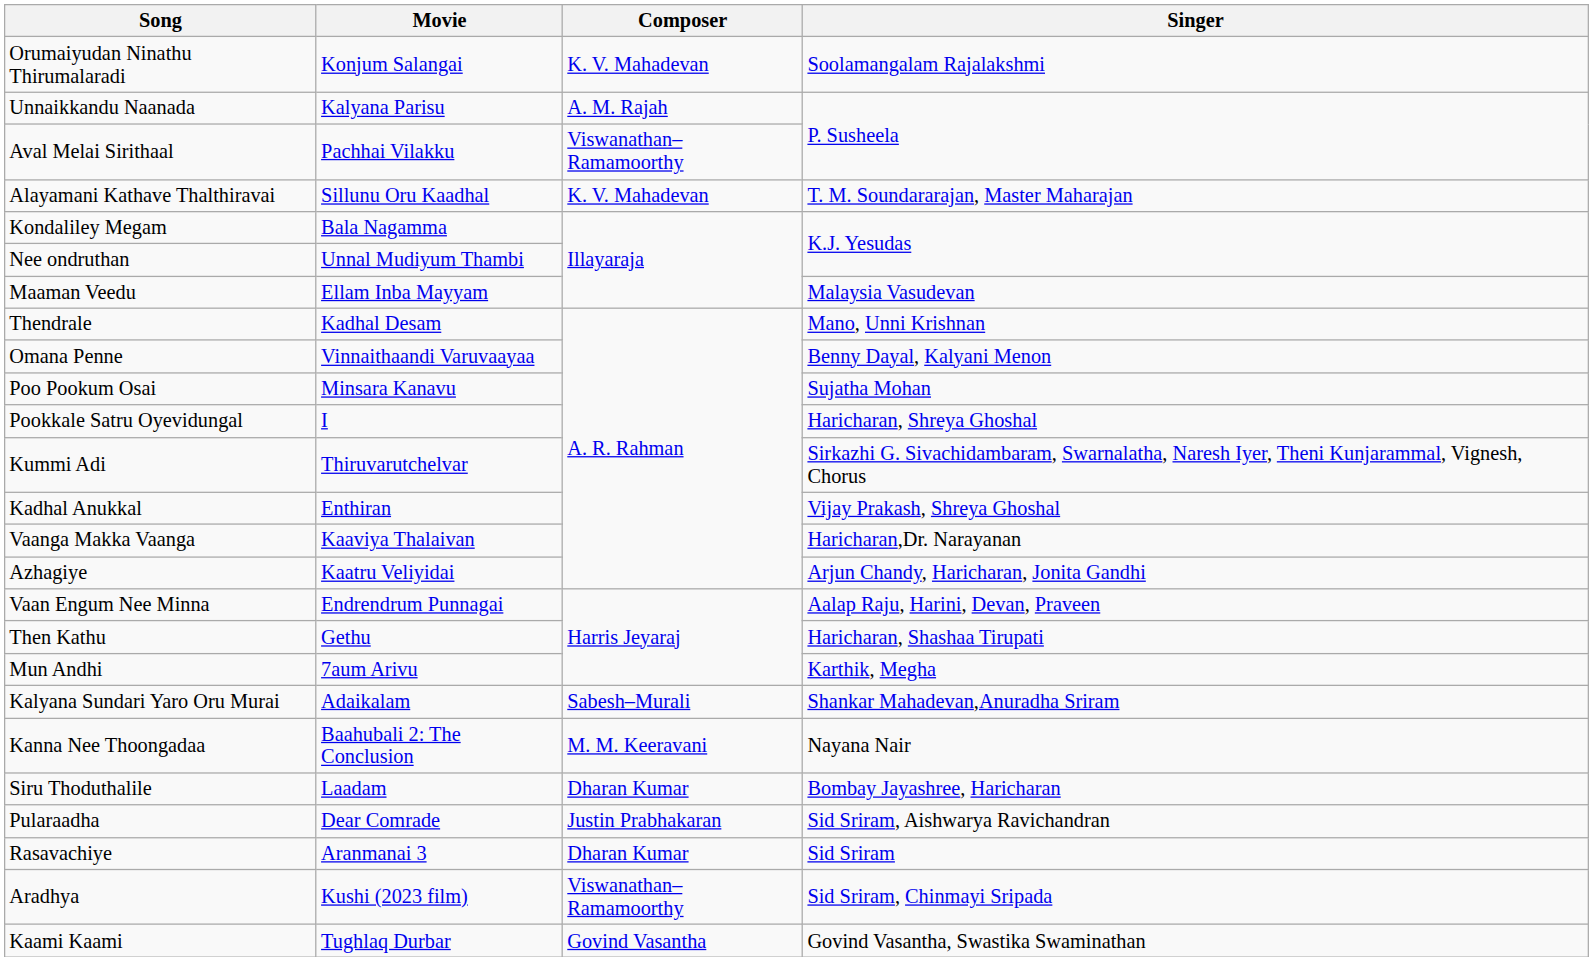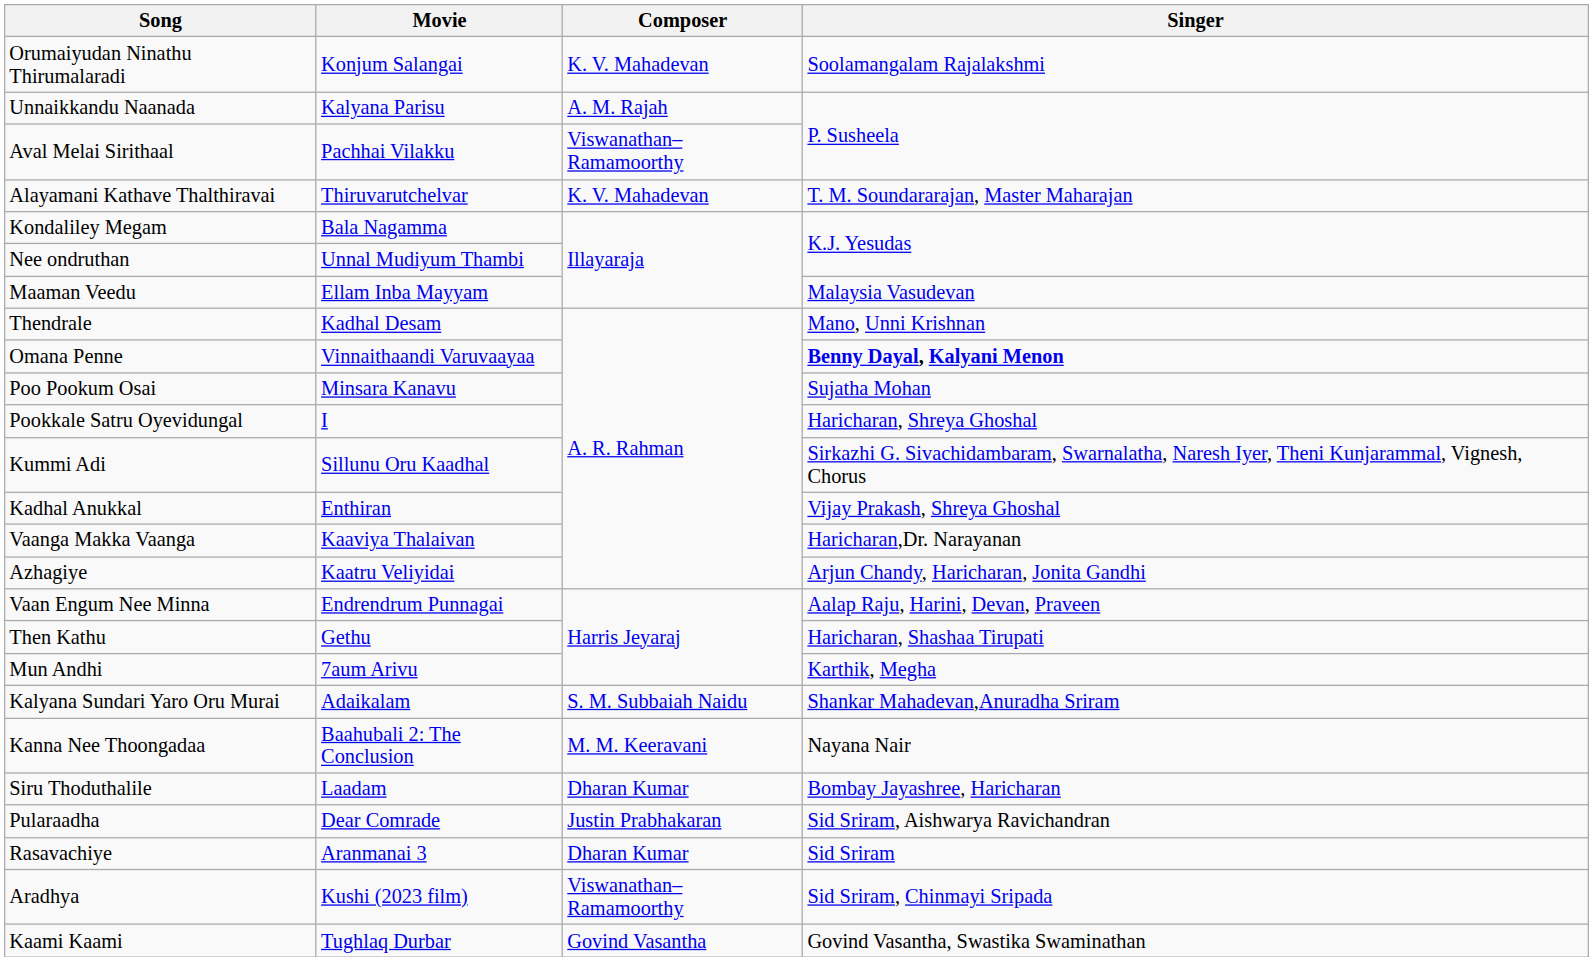 <table class="wikitable">
 <tr>
 <th>Song</th>
 <th>Movie</th>
 <th>Composer</th>
 <th>Singer</th>
 </tr>
 <tr>
 <td>Orumaiyudan Ninathu Thirumalaradi</td>
 <td><a href='#'>Konjum Salangai</a></td>
 <td><a href='#'>K. V. Mahadevan</a></td>
 <td><a href='#'>Soolamangalam Rajalakshmi</a></td>
 </tr>
 <tr>
 <td>Unnaikkandu Naanada</td>
 <td><a href='#'>Kalyana Parisu</a></td>
 <td><a href='#'>A. M. Rajah</a></td>
 <td rowspan=2><a href='#'>P. Susheela</a></td>
 </tr>
 <tr>
 <td>Aval Melai Sirithaal</td>
 <td><a href='#'>Pachhai Vilakku</a></td>
 <td><a href='#'>Viswanathan–Ramamoorthy</a></td>
 </tr>
 <tr>
 <td>Alayamani Kathave Thalthiravai</td>
-<td><a href='#'>Sillunu Oru Kaadhal</a></td>
+<td><a href='#'>Thiruvarutchelvar</a></td>
 <td><a href='#'>K. V. Mahadevan</a></td>
 <td><a href='#'>T. M. Soundararajan</a>, <a href='#'>Master Maharajan</a></td>
 </tr>
 <tr>
 <td>Kondaliley Megam</td>
 <td><a href='#'>Bala Nagamma</a></td>
 <td rowspan="3"><a href='#'>Illayaraja</a></td>
 <td rowspan="2"><a href='#'>K.J. Yesudas</a></td>
 </tr>
 <tr>
 <td>Nee ondruthan</td>
 <td><a href='#'>Unnal Mudiyum Thambi</a></td>
 </tr>
 <tr>
 <td>Maaman Veedu</td>
 <td><a href='#'>Ellam Inba Mayyam</a></td>
 <td><a href='#'>Malaysia Vasudevan</a></td>
 </tr>
 <tr>
 <td>Thendrale</td>
 <td><a href='#'>Kadhal Desam</a></td>
 <td rowspan="8"><a href='#'>A. R. Rahman</a></td>
 <td><a href='#'>Mano</a>, <a href='#'>Unni Krishnan</a></td>
 </tr>
 <tr>
 <td>Omana Penne</td>
 <td><a href='#'>Vinnaithaandi Varuvaayaa</a></td>
-<td><a href='#'>Benny Dayal</a>, <a href='#'>Kalyani Menon</a></td>
+<td><strong><a href='#'>Benny Dayal</a>, <a href='#'>Kalyani Menon</a></strong></td>
 </tr>
 <tr>
 <td>Poo Pookum Osai</td>
 <td><a href='#'>Minsara Kanavu</a></td>
 <td><a href='#'>Sujatha Mohan</a></td>
 </tr>
 <tr>
 <td>Pookkale Satru Oyevidungal</td>
 <td><a href='#'>I</a></td>
 <td><a href='#'>Haricharan</a>, <a href='#'>Shreya Ghoshal</a></td>
 </tr>
 <tr>
 <td>Kummi Adi</td>
-<td><a href='#'>Thiruvarutchelvar</a></td>
+<td><a href='#'>Sillunu Oru Kaadhal</a></td>
 <td><a href='#'>Sirkazhi G. Sivachidambaram</a>, <a href='#'>Swarnalatha</a>, <a href='#'>Naresh Iyer</a>, <a href='#'>Theni Kunjarammal</a>, Vignesh, Chorus</td>
 </tr>
 <tr>
 <td>Kadhal Anukkal</td>
 <td><a href='#'>Enthiran</a></td>
 <td><a href='#'>Vijay Prakash</a>, <a href='#'>Shreya Ghoshal</a></td>
 </tr>
 <tr>
 <td>Vaanga Makka Vaanga</td>
 <td><a href='#'>Kaaviya Thalaivan</a></td>
 <td><a href='#'>Haricharan</a>,Dr. Narayanan</td>
 </tr>
 <tr>
 <td>Azhagiye</td>
 <td><a href='#'>Kaatru Veliyidai</a></td>
 <td><a href='#'>Arjun Chandy</a>, <a href='#'>Haricharan</a>, <a href='#'>Jonita Gandhi</a></td>
 </tr>
 <tr>
 <td>Vaan Engum Nee Minna</td>
 <td><a href='#'>Endrendrum Punnagai</a></td>
 <td rowspan="3"><a href='#'>Harris Jeyaraj</a></td>
 <td><a href='#'>Aalap Raju</a>, <a href='#'>Harini</a>, <a href='#'>Devan</a>, <a href='#'>Praveen</a></td>
 </tr>
 <tr>
 <td>Then Kathu</td>
 <td><a href='#'>Gethu</a></td>
 <td><a href='#'>Haricharan</a>, <a href='#'>Shashaa Tirupati</a></td>
 </tr>
 <tr>
 <td>Mun Andhi</td>
 <td><a href='#'>7aum Arivu</a></td>
 <td><a href='#'>Karthik</a>, <a href='#'>Megha</a></td>
 </tr>
 <tr>
 <td>Kalyana Sundari Yaro Oru Murai</td>
 <td><a href='#'>Adaikalam</a></td>
-<td><a href='#'>Sabesh–Murali</a></td>
+<td><a href='#'>S. M. Subbaiah Naidu</a></td>
 <td><a href='#'>Shankar Mahadevan</a>,<a href='#'>Anuradha Sriram</a></td>
 </tr>
 <tr>
 <td>Kanna Nee Thoongadaa</td>
 <td><a href='#'>Baahubali 2: The Conclusion</a></td>
 <td><a href='#'>M. M. Keeravani</a></td>
 <td>Nayana Nair</td>
 </tr>
 <tr>
 <td>Siru Thoduthalile</td>
 <td><a href='#'>Laadam</a></td>
 <td><a href='#'>Dharan Kumar</a></td>
 <td><a href='#'>Bombay Jayashree</a>, <a href='#'>Haricharan</a></td>
 </tr>
 <tr>
 <td>Pularaadha</td>
 <td><a href='#'>Dear Comrade</a></td>
 <td><a href='#'>Justin Prabhakaran</a></td>
 <td><a href='#'>Sid Sriram</a>, Aishwarya Ravichandran</td>
 </tr>
 <tr>
 <td>Rasavachiye</td>
 <td><a href='#'>Aranmanai 3</a></td>
 <td><a href='#'>Dharan Kumar</a></td>
 <td><a href='#'>Sid Sriram</a></td>
 </tr>
 <tr>
 <td>Aradhya</td>
 <td><a href='#'>Kushi (2023 film)</a></td>
 <td><a href='#'>Viswanathan–Ramamoorthy</a></td>
 <td><a href='#'>Sid Sriram</a>, <a href='#'>Chinmayi Sripada</a></td>
 </tr>
 <tr>
 <td>Kaami Kaami</td>
 <td><a href='#'>Tughlaq Durbar</a></td>
 <td><a href='#'>Govind Vasantha</a></td>
 <td>Govind Vasantha, Swastika Swaminathan</td>
 </tr>
 </table>
